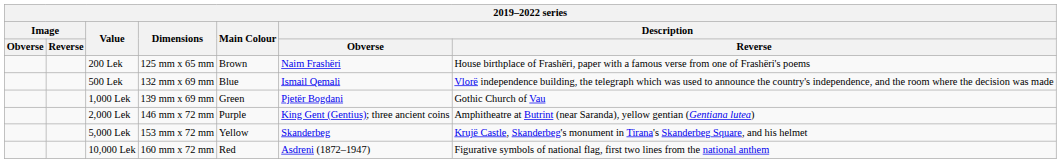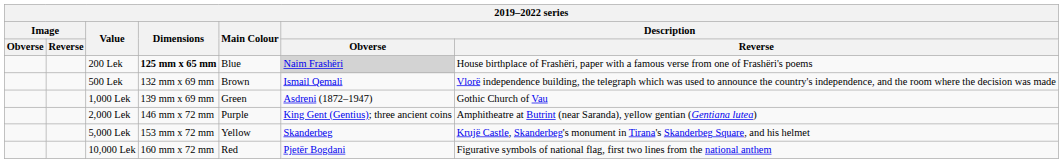 <table class="wikitable" style="font-size: 90%">
 <tr>
 <th colspan="7">2019–2022 series</th>
 </tr>
 <tr>
 <th colspan="2">Image</th>
 <th rowspan="2">Value</th>
 <th rowspan="2">Dimensions</th>
 <th rowspan="2">Main Colour</th>
 <th colspan="2">Description</th>
 </tr>
 <tr>
 <th>Obverse</th>
 <th>Reverse</th>
 <th>Obverse</th>
 <th>Reverse</th>
 </tr>
 <tr>
 <td></td>
 <td></td>
 <td>200 Lek</td>
-<td>125 mm x 65 mm</td>
-<td>Brown</td>
-<td><a href='#'>Naim Frashëri</a></td>
+<td><strong>125 mm x 65 mm</strong></td>
+<td>Blue</td>
+<td style="background: lightgrey;"><a href='#'>Naim Frashëri</a></td>
 <td>House birthplace of Frashëri, paper with a famous verse from one of Frashëri's poems</td>
 </tr>
 <tr>
 <td></td>
 <td></td>
 <td>500 Lek</td>
 <td>132 mm x 69 mm</td>
-<td>Blue</td>
+<td>Brown</td>
 <td><a href='#'>Ismail Qemali</a></td>
 <td><a href='#'>Vlorë</a> independence building, the telegraph which was used to announce the country's independence, and the room where the decision was made</td>
 </tr>
 <tr>
 <td></td>
 <td></td>
 <td>1,000 Lek</td>
 <td>139 mm x 69 mm</td>
 <td>Green</td>
-<td><a href='#'>Pjetër Bogdani</a></td>
+<td><a href='#'>Asdreni</a> (1872–1947)</td>
 <td>Gothic Church of <a href='#'>Vau</a></td>
 </tr>
 <tr>
 <td></td>
 <td></td>
 <td>2,000 Lek</td>
 <td>146 mm x 72 mm</td>
 <td>Purple</td>
 <td><a href='#'>King Gent (Gentius)</a>; three ancient coins</td>
 <td>Amphitheatre at <a href='#'>Butrint</a> (near Saranda), yellow gentian (<em><a href='#'>Gentiana lutea</a></em>)</td>
 </tr>
 <tr>
 <td></td>
 <td></td>
 <td>5,000 Lek</td>
 <td>153 mm x 72 mm</td>
 <td>Yellow</td>
 <td><a href='#'>Skanderbeg</a></td>
 <td><a href='#'>Krujë Castle</a>, <a href='#'>Skanderbeg</a>'s monument in <a href='#'>Tirana</a>'s <a href='#'>Skanderbeg Square</a>, and his helmet</td>
 </tr>
 <tr>
 <td></td>
 <td></td>
 <td>10,000 Lek</td>
 <td>160 mm x 72 mm</td>
 <td>Red</td>
-<td><a href='#'>Asdreni</a> (1872–1947)</td>
+<td><a href='#'>Pjetër Bogdani</a></td>
 <td>Figurative symbols of national flag, first two lines from the <a href='#'>national anthem</a></td>
 </tr>
 </table>
